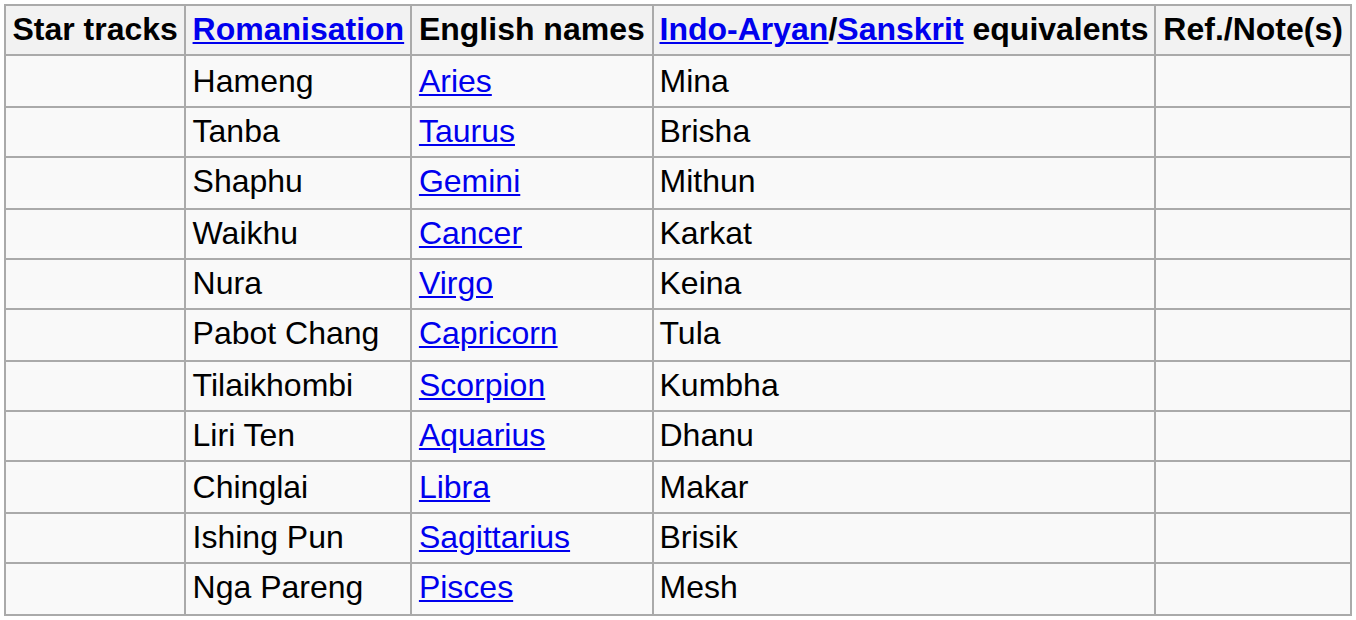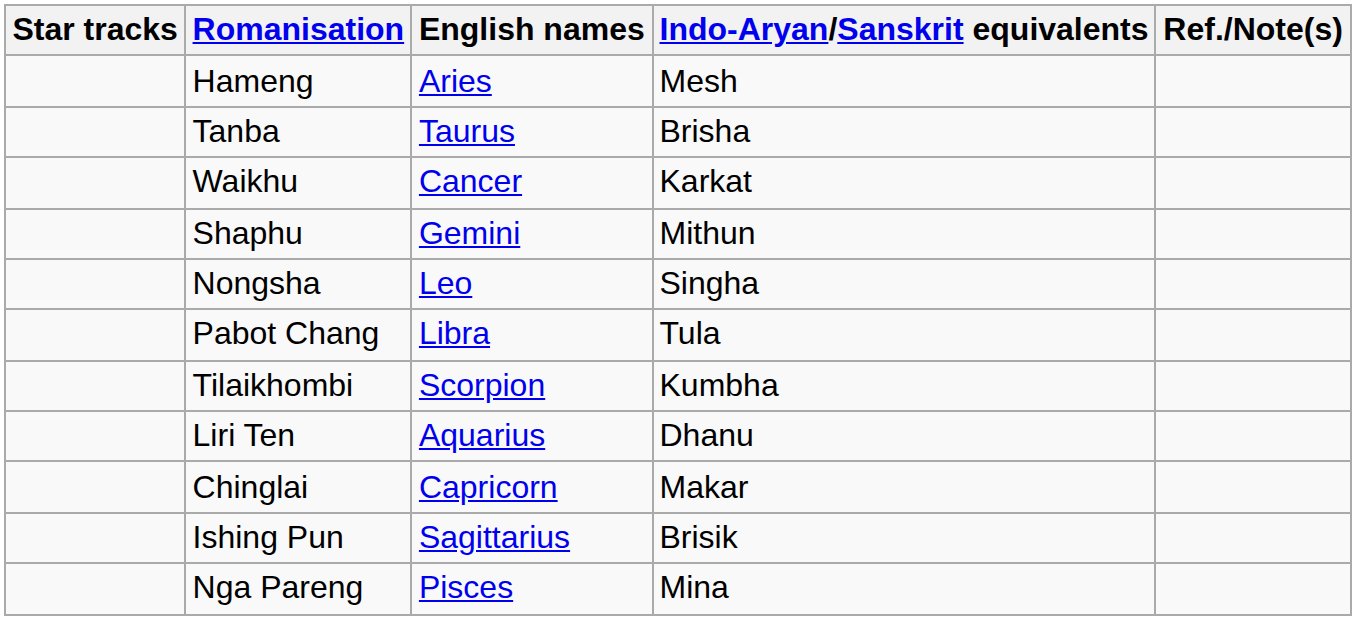 <table class="wikitable">
 <tr>
 <th>Star tracks</th>
 <th><a href='#'>Romanisation</a></th>
 <th>English names</th>
 <th><a href='#'>Indo-Aryan</a>/<a href='#'>Sanskrit</a> equivalents</th>
 <th>Ref./Note(s)</th>
 </tr>
 <tr>
 <td></td>
 <td>Hameng</td>
 <td><a href='#'>Aries</a></td>
-<td>Mina</td>
+<td>Mesh</td>
 <td></td>
 </tr>
 <tr>
 <td></td>
 <td>Tanba</td>
 <td><a href='#'>Taurus</a></td>
 <td>Brisha</td>
 <td></td>
 </tr>
 <tr>
 <td></td>
+<td>Waikhu</td>
+<td><a href='#'>Cancer</a></td>
+<td>Karkat</td>
+<td></td>
+</tr>
+<tr>
+<td></td>
 <td>Shaphu</td>
 <td><a href='#'>Gemini</a></td>
 <td>Mithun</td>
 <td></td>
 </tr>
 <tr>
 <td></td>
-<td>Waikhu</td>
-<td><a href='#'>Cancer</a></td>
-<td>Karkat</td>
-<td></td>
-</tr>
-<tr>
-<td></td>
-<td>Nura</td>
-<td><a href='#'>Virgo</a></td>
-<td>Keina</td>
+<td>Nongsha</td>
+<td><a href='#'>Leo</a></td>
+<td>Singha</td>
 <td></td>
 </tr>
 <tr>
 <td></td>
 <td>Pabot Chang</td>
-<td><a href='#'>Capricorn</a></td>
+<td><a href='#'>Libra</a></td>
 <td>Tula</td>
 <td></td>
 </tr>
 <tr>
 <td></td>
 <td>Tilaikhombi</td>
 <td><a href='#'>Scorpion</a></td>
 <td>Kumbha</td>
 <td></td>
 </tr>
 <tr>
 <td></td>
 <td>Liri Ten</td>
 <td><a href='#'>Aquarius</a></td>
 <td>Dhanu</td>
 <td></td>
 </tr>
 <tr>
 <td></td>
 <td>Chinglai</td>
-<td><a href='#'>Libra</a></td>
+<td><a href='#'>Capricorn</a></td>
 <td>Makar</td>
 <td></td>
 </tr>
 <tr>
 <td></td>
 <td>Ishing Pun</td>
 <td><a href='#'>Sagittarius</a></td>
 <td>Brisik</td>
 <td></td>
 </tr>
 <tr>
 <td></td>
 <td>Nga Pareng</td>
 <td><a href='#'>Pisces</a></td>
-<td>Mesh</td>
+<td>Mina</td>
 <td></td>
 </tr>
 </table>
